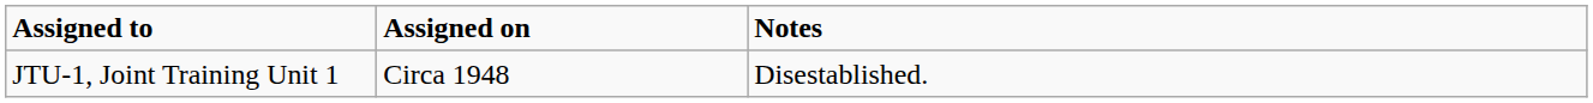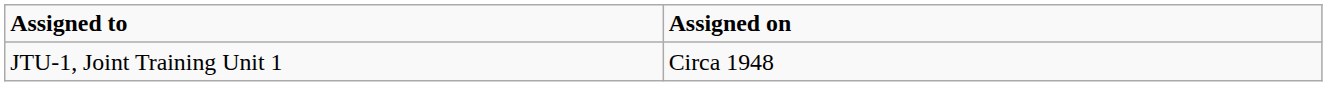 <table class="wikitable" style="width: 70%;">
 <tr>
 <td style="width: 200px;"><strong>Assigned to</strong></td>
 <td style="width: 200px;"><strong>Assigned on</strong></td>
-<td><strong>Notes</strong></td>
 </tr>
 <tr>
 <td>JTU-1, Joint Training Unit 1</td>
 <td>Circa 1948</td>
-<td>Disestablished.</td>
 </tr>
 </table>
